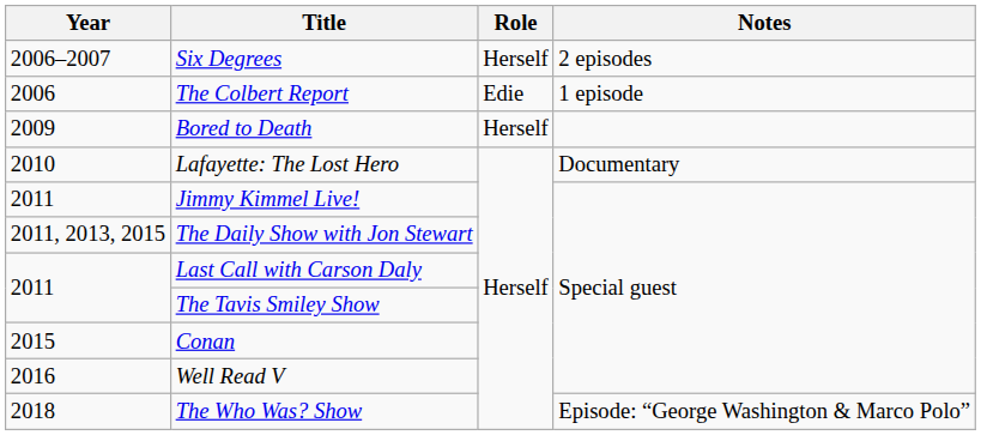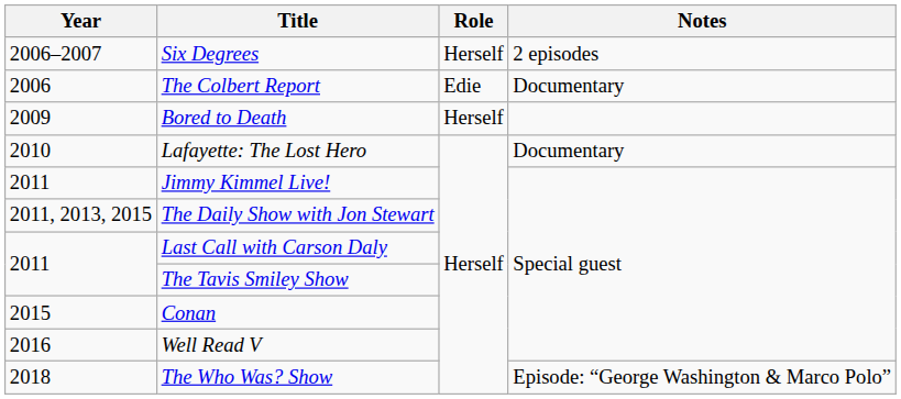 <table class="wikitable sortable">
 <tr>
 <th>Year</th>
 <th>Title</th>
 <th>Role</th>
 <th class="unsortable">Notes</th>
 </tr>
 <tr>
 <td>2006–2007</td>
 <td><em><a href='#'>Six Degrees</a></em></td>
 <td>Herself</td>
 <td>2 episodes</td>
 </tr>
 <tr>
 <td>2006</td>
 <td><em><a href='#'>The Colbert Report</a></em></td>
 <td>Edie</td>
-<td>1 episode</td>
+<td>Documentary</td>
 </tr>
 <tr>
 <td>2009</td>
 <td><em><a href='#'>Bored to Death</a></em></td>
 <td>Herself</td>
 <td></td>
 </tr>
 <tr>
 <td>2010</td>
 <td><em>Lafayette: The Lost Hero</em></td>
 <td rowspan=8>Herself</td>
 <td>Documentary</td>
 </tr>
 <tr>
 <td>2011</td>
 <td><em><a href='#'>Jimmy Kimmel Live!</a></em></td>
 <td rowspan=6>Special guest</td>
 </tr>
 <tr>
 <td>2011, 2013, 2015</td>
 <td><em><a href='#'>The Daily Show with Jon Stewart</a></em></td>
 </tr>
 <tr>
 <td rowspan="2">2011</td>
 <td><em><a href='#'>Last Call with Carson Daly</a></em></td>
 </tr>
 <tr>
 <td><em><a href='#'>The Tavis Smiley Show</a></em></td>
 </tr>
 <tr>
 <td>2015</td>
 <td><em><a href='#'>Conan</a></em></td>
 </tr>
 <tr>
 <td>2016</td>
 <td><em>Well Read V</em></td>
 </tr>
 <tr>
 <td>2018</td>
 <td><em><a href='#'>The Who Was? Show</a></em></td>
 <td rowspan=1>Episode: “George Washington & Marco Polo”</td>
 </tr>
 </table>
